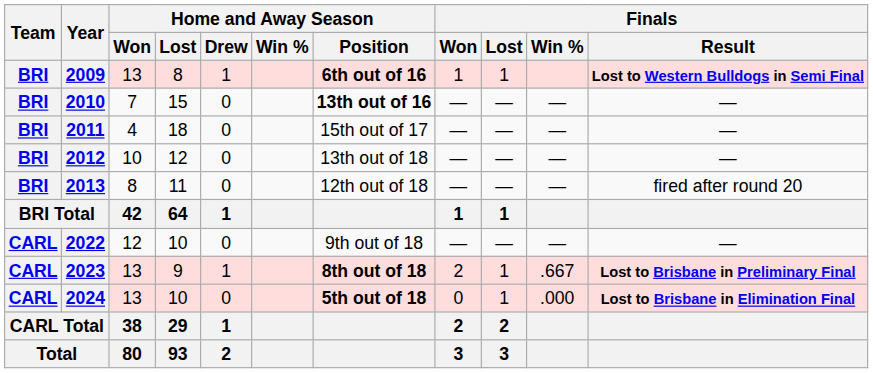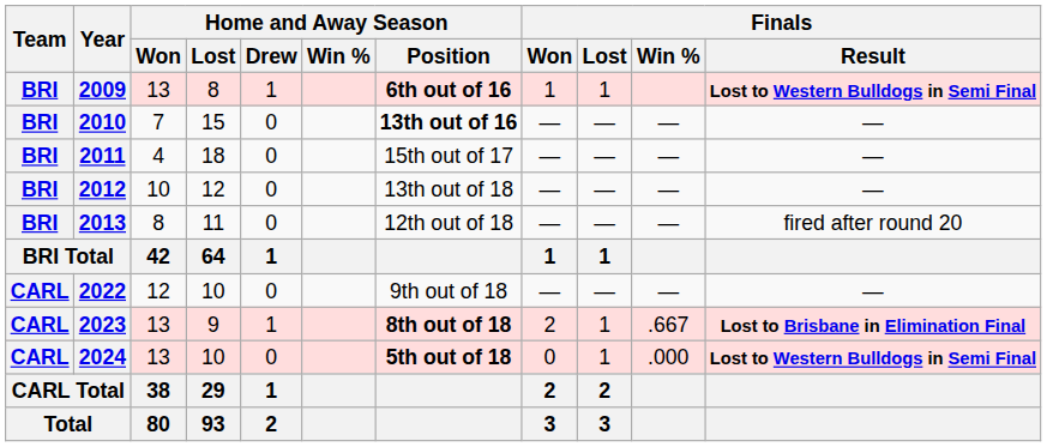 <table class="wikitable" style="font-size: 95%; text-align:center;">
 <tr>
 <th rowspan="2">Team</th>
 <th rowspan="2">Year</th>
 <th colspan="5">Home and Away Season</th>
 <th colspan="4">Finals</th>
 </tr>
 <tr>
 <th>Won</th>
 <th>Lost</th>
 <th>Drew</th>
 <th>Win %</th>
 <th>Position</th>
 <th>Won</th>
 <th>Lost</th>
 <th>Win %</th>
 <th>Result</th>
 </tr>
 <tr ! style="background:#fdd;">
 <th><a href='#'>BRI</a></th>
 <th><a href='#'>2009</a></th>
 <td>13</td>
 <td>8</td>
 <td>1</td>
 <td></td>
 <td><strong>6th out of 16</strong></td>
 <td>1</td>
 <td>1</td>
 <td></td>
 <td><small><strong>Lost to <a href='#'>Western Bulldogs</a> in <a href='#'>Semi Final</a></strong></small></td>
 </tr>
 <tr>
 <th><a href='#'>BRI</a></th>
 <th><a href='#'>2010</a></th>
 <td>7</td>
 <td>15</td>
 <td>0</td>
 <td></td>
 <td><strong>13th out of 16</strong></td>
 <td>—</td>
 <td>—</td>
 <td>—</td>
 <td>—</td>
 </tr>
 <tr>
 <th><a href='#'>BRI</a></th>
 <th><a href='#'>2011</a></th>
 <td>4</td>
 <td>18</td>
 <td>0</td>
 <td></td>
 <td>15th out of 17</td>
 <td>—</td>
 <td>—</td>
 <td>—</td>
 <td>—</td>
 </tr>
 <tr>
 <th><a href='#'>BRI</a></th>
 <th><a href='#'>2012</a></th>
 <td>10</td>
 <td>12</td>
 <td>0</td>
 <td></td>
 <td>13th out of 18</td>
 <td>—</td>
 <td>—</td>
 <td>—</td>
 <td>—</td>
 </tr>
 <tr>
 <th><a href='#'>BRI</a></th>
 <th><a href='#'>2013</a></th>
 <td>8</td>
 <td>11</td>
 <td>0</td>
 <td></td>
 <td>12th out of 18</td>
 <td>—</td>
 <td>—</td>
 <td>—</td>
 <td>fired after round 20</td>
 </tr>
 <tr>
 <th colspan="2">BRI Total</th>
 <th>42</th>
 <th>64</th>
 <th>1</th>
 <th></th>
 <th></th>
 <th>1</th>
 <th>1</th>
 <th></th>
 <th></th>
 </tr>
 <tr>
 <th><a href='#'>CARL</a></th>
 <th><a href='#'>2022</a></th>
 <td>12</td>
 <td>10</td>
 <td>0</td>
 <td></td>
 <td>9th out of 18</td>
 <td>—</td>
 <td>—</td>
 <td>—</td>
 <td>—</td>
 </tr>
 <tr ! style="background:#fdd;">
 <th><a href='#'>CARL</a></th>
 <th><a href='#'>2023</a></th>
 <td>13</td>
 <td>9</td>
 <td>1</td>
 <td></td>
 <td><strong>8th out of 18</strong></td>
 <td>2</td>
 <td>1</td>
 <td>.667</td>
-<td><small><strong>Lost to <a href='#'>Brisbane</a> in <a href='#'>Preliminary Final</a></strong></small></td>
+<td><small><strong>Lost to <a href='#'>Brisbane</a> in <a href='#'>Elimination Final</a></strong></small></td>
 </tr>
 <tr ! style="background:#fdd;">
 <th><a href='#'>CARL</a></th>
 <th><a href='#'>2024</a></th>
 <td>13</td>
 <td>10</td>
 <td>0</td>
 <td></td>
 <td><strong>5th out of 18</strong></td>
 <td>0</td>
 <td>1</td>
 <td>.000</td>
-<td><small><strong>Lost to <a href='#'>Brisbane</a> in <a href='#'>Elimination Final</a></strong></small></td>
+<td><small><strong>Lost to <a href='#'>Western Bulldogs</a> in <a href='#'>Semi Final</a></strong></small></td>
 </tr>
 <tr>
 <th colspan="2">CARL Total</th>
 <th>38</th>
 <th>29</th>
 <th>1</th>
 <th></th>
 <th></th>
 <th>2</th>
 <th>2</th>
 <th></th>
 <th></th>
 </tr>
 <tr>
 <th colspan="2">Total</th>
 <th>80</th>
 <th>93</th>
 <th>2</th>
 <th></th>
 <th></th>
 <th>3</th>
 <th>3</th>
 <th></th>
 <th></th>
 </tr>
 </table>
